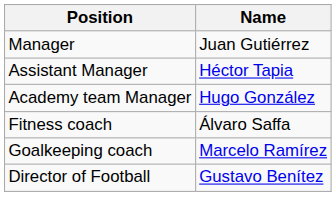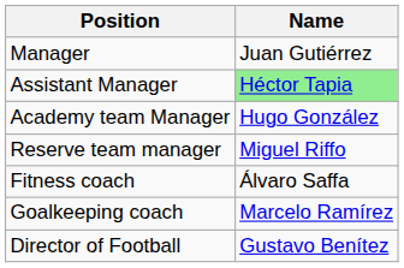 <table class="wikitable">
 <tr>
 <th>Position</th>
 <th>Name</th>
 </tr>
 <tr>
 <td>Manager</td>
 <td> Juan Gutiérrez</td>
 </tr>
 <tr>
 <td>Assistant Manager</td>
-<td> <a href='#'>Héctor Tapia</a></td>
+<td style="background: lightgreen;"> <a href='#'>Héctor Tapia</a></td>
 </tr>
 <tr>
 <td>Academy team Manager</td>
 <td> <a href='#'>Hugo González</a></td>
+</tr>
+<tr>
+<td>Reserve team manager</td>
+<td> <a href='#'>Miguel Riffo</a></td>
 </tr>
 <tr>
 <td>Fitness coach</td>
 <td> Álvaro Saffa</td>
 </tr>
 <tr>
 <td>Goalkeeping coach</td>
 <td> <a href='#'>Marcelo Ramírez</a></td>
 </tr>
 <tr>
 <td>Director of Football</td>
 <td> <a href='#'>Gustavo Benítez</a></td>
 </tr>
 </table>
